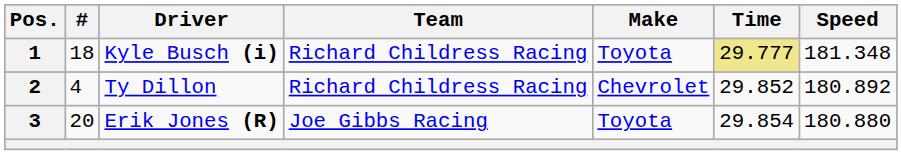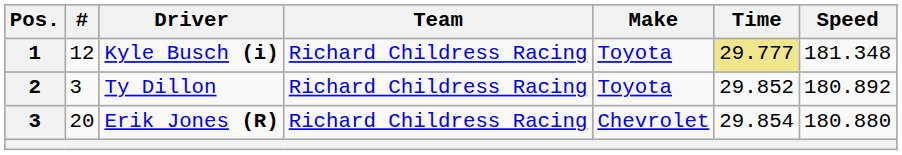 <table class="wikitable" style="font-size:95%">
 <tr>
 <th>Pos.</th>
 <th>#</th>
 <th>Driver</th>
 <th>Team</th>
 <th>Make</th>
 <th>Time</th>
 <th>Speed</th>
 </tr>
 <tr>
 <th>1</th>
-<td>18</td>
+<td>12</td>
 <td><a href='#'>Kyle Busch</a> <strong>(i)</strong></td>
 <td><a href='#'>Richard Childress Racing</a></td>
 <td><a href='#'>Toyota</a></td>
 <td style="background: khaki;">29.777</td>
 <td>181.348</td>
 </tr>
 <tr>
 <th>2</th>
-<td>4</td>
+<td>3</td>
 <td><a href='#'>Ty Dillon</a></td>
 <td><a href='#'>Richard Childress Racing</a></td>
-<td><a href='#'>Chevrolet</a></td>
+<td><a href='#'>Toyota</a></td>
 <td>29.852</td>
 <td>180.892</td>
 </tr>
 <tr>
 <th>3</th>
 <td>20</td>
 <td><a href='#'>Erik Jones</a> <strong>(R)</strong></td>
-<td><a href='#'>Joe Gibbs Racing</a></td>
-<td><a href='#'>Toyota</a></td>
+<td><a href='#'>Richard Childress Racing</a></td>
+<td><a href='#'>Chevrolet</a></td>
 <td>29.854</td>
 <td>180.880</td>
 </tr>
 <tr>
 <th colspan="7"></th>
 </tr>
 </table>
